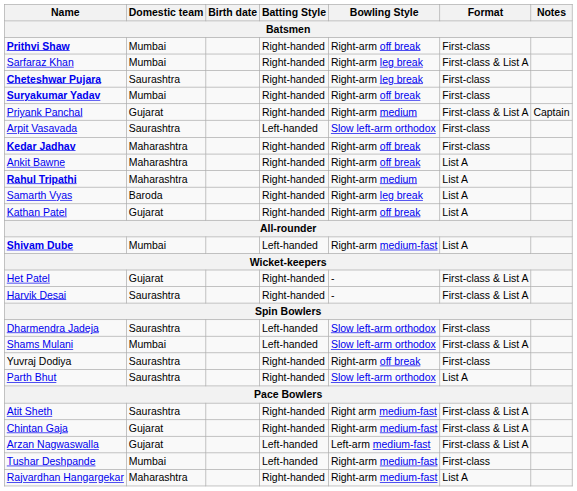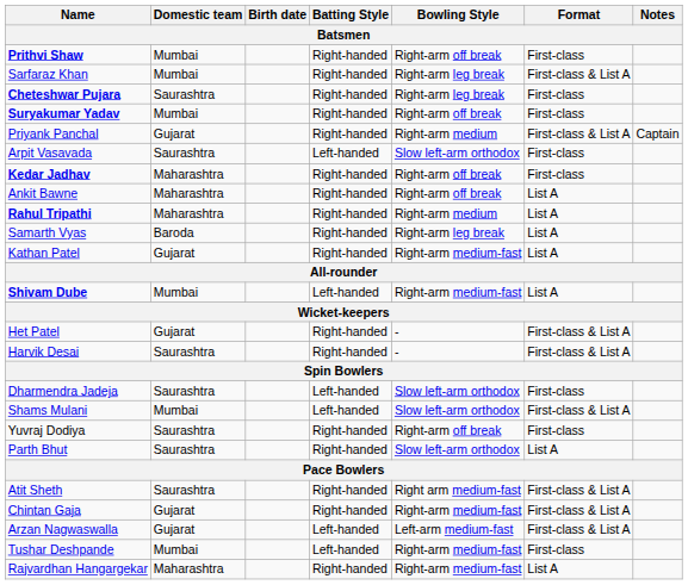 <table class="wikitable"  style="font-size:95%;">
 <tr>
 <th>Name</th>
 <th>Domestic team</th>
 <th>Birth date</th>
 <th>Batting Style</th>
 <th>Bowling Style</th>
 <th>Format</th>
 <th>Notes</th>
 </tr>
 <tr>
 <th colspan="7">Batsmen</th>
 </tr>
 <tr>
 <td><strong><a href='#'>Prithvi Shaw</a></strong></td>
 <td>Mumbai</td>
 <td></td>
 <td>Right-handed</td>
 <td>Right-arm <a href='#'>off break</a></td>
 <td>First-class</td>
 <td></td>
 </tr>
 <tr>
 <td><a href='#'>Sarfaraz Khan</a></td>
 <td>Mumbai</td>
 <td></td>
 <td>Right-handed</td>
 <td>Right-arm <a href='#'>leg break</a></td>
 <td>First-class & List A</td>
 <td></td>
 </tr>
 <tr>
 <td><strong><a href='#'>Cheteshwar Pujara</a></strong></td>
 <td>Saurashtra</td>
 <td></td>
 <td>Right-handed</td>
 <td>Right-arm <a href='#'>leg break</a></td>
 <td>First-class</td>
 <td></td>
 </tr>
 <tr>
 <td><strong><a href='#'>Suryakumar Yadav</a></strong></td>
 <td>Mumbai</td>
 <td></td>
 <td>Right-handed</td>
 <td>Right-arm <a href='#'>off break</a></td>
 <td>First-class</td>
 <td></td>
 </tr>
 <tr>
 <td><a href='#'>Priyank Panchal</a></td>
 <td>Gujarat</td>
 <td></td>
 <td>Right-handed</td>
 <td>Right-arm <a href='#'>medium</a></td>
 <td>First-class & List A</td>
 <td>Captain</td>
 </tr>
 <tr>
 <td><a href='#'>Arpit Vasavada</a></td>
 <td>Saurashtra</td>
 <td></td>
 <td>Left-handed</td>
 <td><a href='#'>Slow left-arm orthodox</a></td>
 <td>First-class</td>
 <td></td>
 </tr>
 <tr>
 <td><strong><a href='#'>Kedar Jadhav</a></strong></td>
 <td>Maharashtra</td>
 <td></td>
 <td>Right-handed</td>
 <td>Right-arm <a href='#'>off break</a></td>
 <td>First-class</td>
 <td></td>
 </tr>
 <tr>
 <td><a href='#'>Ankit Bawne</a></td>
 <td>Maharashtra</td>
 <td></td>
 <td>Right-handed</td>
 <td>Right-arm <a href='#'>off break</a></td>
 <td>List A</td>
 <td></td>
 </tr>
 <tr>
 <td><strong><a href='#'>Rahul Tripathi</a></strong></td>
 <td>Maharashtra</td>
 <td></td>
 <td>Right-handed</td>
 <td>Right-arm <a href='#'>medium</a></td>
 <td>List A</td>
 <td></td>
 </tr>
 <tr>
 <td><a href='#'>Samarth Vyas</a></td>
 <td>Baroda</td>
 <td></td>
 <td>Right-handed</td>
 <td>Right-arm <a href='#'>leg break</a></td>
 <td>List A</td>
 <td></td>
 </tr>
 <tr>
 <td><a href='#'>Kathan Patel</a></td>
 <td>Gujarat</td>
 <td></td>
 <td>Right-handed</td>
-<td>Right-arm <a href='#'>off break</a></td>
+<td>Right-arm <a href='#'>medium-fast</a></td>
 <td>List A</td>
 <td></td>
 </tr>
 <tr>
 <th colspan="7">All-rounder</th>
 </tr>
 <tr>
 <td><strong><a href='#'>Shivam Dube</a></strong></td>
 <td>Mumbai</td>
 <td></td>
 <td>Left-handed</td>
 <td>Right-arm <a href='#'>medium-fast</a></td>
 <td>List A</td>
 <td></td>
 </tr>
 <tr>
 <th colspan="7">Wicket-keepers</th>
 </tr>
 <tr>
 <td><a href='#'>Het Patel</a></td>
 <td>Gujarat</td>
 <td></td>
 <td>Right-handed</td>
 <td>-</td>
 <td>First-class & List A</td>
 <td></td>
 </tr>
 <tr>
 <td><a href='#'>Harvik Desai</a></td>
 <td>Saurashtra</td>
 <td></td>
 <td>Right-handed</td>
 <td>-</td>
 <td>First-class & List A</td>
 <td></td>
 </tr>
 <tr>
 <th colspan="7">Spin Bowlers</th>
 </tr>
 <tr>
 <td><a href='#'>Dharmendra Jadeja</a></td>
 <td>Saurashtra</td>
 <td></td>
 <td>Left-handed</td>
 <td><a href='#'>Slow left-arm orthodox</a></td>
 <td>First-class</td>
 <td></td>
 </tr>
 <tr>
 <td><a href='#'>Shams Mulani</a></td>
 <td>Mumbai</td>
 <td></td>
 <td>Left-handed</td>
 <td><a href='#'>Slow left-arm orthodox</a></td>
 <td>First-class & List A</td>
 <td></td>
 </tr>
 <tr>
 <td>Yuvraj Dodiya</td>
 <td>Saurashtra</td>
 <td></td>
 <td>Right-handed</td>
 <td>Right-arm <a href='#'>off break</a></td>
 <td>First-class</td>
 <td></td>
 </tr>
 <tr>
 <td><a href='#'>Parth Bhut</a></td>
 <td>Saurashtra</td>
 <td></td>
 <td>Right-handed</td>
 <td><a href='#'>Slow left-arm orthodox</a></td>
 <td>List A</td>
 <td></td>
 </tr>
 <tr>
 <th colspan="7">Pace Bowlers</th>
 </tr>
 <tr>
 <td><a href='#'>Atit Sheth</a></td>
 <td>Saurashtra</td>
 <td></td>
 <td>Right-handed</td>
 <td>Right arm <a href='#'>medium-fast</a></td>
 <td>First-class & List A</td>
 <td></td>
 </tr>
 <tr>
 <td><a href='#'>Chintan Gaja</a></td>
 <td>Gujarat</td>
 <td></td>
 <td>Right-handed</td>
 <td>Right-arm <a href='#'>medium-fast</a></td>
 <td>First-class & List A</td>
 <td></td>
 </tr>
 <tr>
 <td><a href='#'>Arzan Nagwaswalla</a></td>
 <td>Gujarat</td>
 <td></td>
 <td>Left-handed</td>
 <td>Left-arm <a href='#'>medium-fast</a></td>
 <td>First-class & List A</td>
 <td></td>
 </tr>
 <tr>
 <td><a href='#'>Tushar Deshpande</a></td>
 <td>Mumbai</td>
 <td></td>
 <td>Left-handed</td>
 <td>Right-arm <a href='#'>medium-fast</a></td>
 <td>First-class</td>
 <td></td>
 </tr>
 <tr>
 <td><a href='#'>Rajvardhan Hangargekar</a></td>
 <td>Maharashtra</td>
 <td></td>
 <td>Right-handed</td>
 <td>Right-arm <a href='#'>medium-fast</a></td>
 <td>List A</td>
 <td></td>
 </tr>
 </table>
